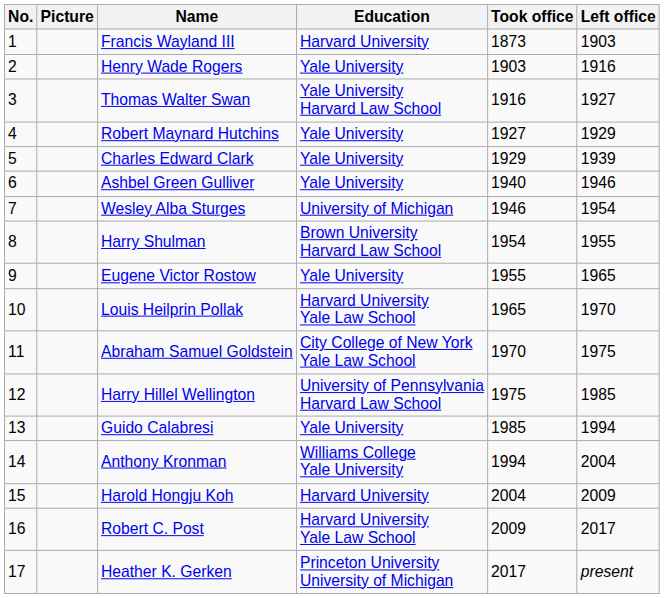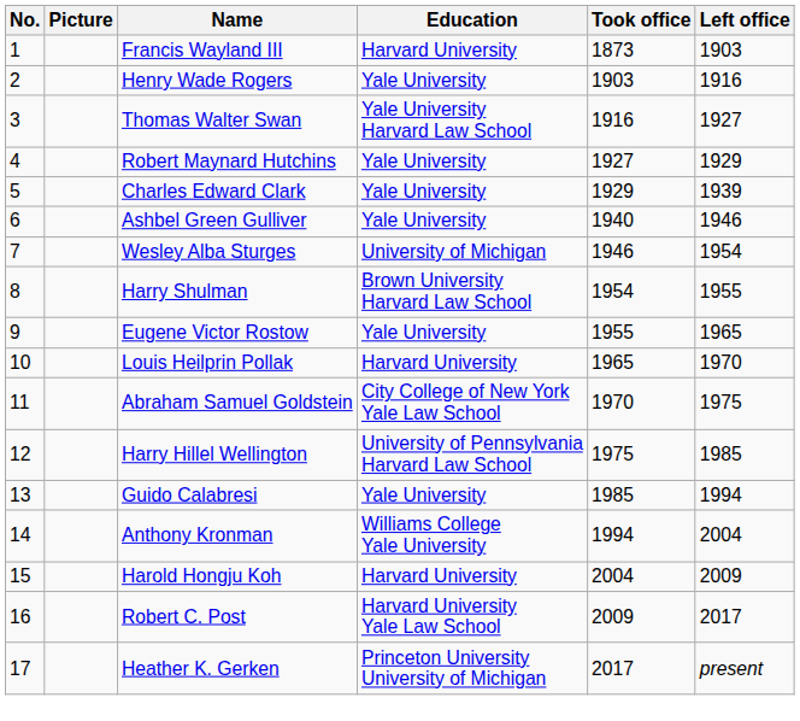 <table class="wikitable">
 <tr>
 <th>No.</th>
 <th>Picture</th>
 <th>Name</th>
 <th><strong>Education</strong></th>
 <th>Took office</th>
 <th>Left office</th>
 </tr>
 <tr>
 <td>1</td>
 <td></td>
 <td><a href='#'>Francis Wayland III</a></td>
 <td><a href='#'>Harvard University</a></td>
 <td>1873</td>
 <td>1903</td>
 </tr>
 <tr>
 <td>2</td>
 <td></td>
 <td><a href='#'>Henry Wade Rogers</a></td>
 <td><a href='#'>Yale University</a></td>
 <td>1903</td>
 <td>1916</td>
 </tr>
 <tr>
 <td>3</td>
 <td></td>
 <td><a href='#'>Thomas Walter Swan</a></td>
 <td><a href='#'>Yale University</a><br><a href='#'>Harvard Law School</a></td>
 <td>1916</td>
 <td>1927</td>
 </tr>
 <tr>
 <td>4</td>
 <td></td>
 <td><a href='#'>Robert Maynard Hutchins</a></td>
 <td><a href='#'>Yale University</a></td>
 <td>1927</td>
 <td>1929</td>
 </tr>
 <tr>
 <td>5</td>
 <td></td>
 <td><a href='#'>Charles Edward Clark</a></td>
 <td><a href='#'>Yale University</a></td>
 <td>1929</td>
 <td>1939</td>
 </tr>
 <tr>
 <td>6</td>
 <td></td>
 <td><a href='#'>Ashbel Green Gulliver</a></td>
 <td><a href='#'>Yale University</a></td>
 <td>1940</td>
 <td>1946</td>
 </tr>
 <tr>
 <td>7</td>
 <td></td>
 <td><a href='#'>Wesley Alba Sturges</a></td>
 <td><a href='#'>University of Michigan</a></td>
 <td>1946</td>
 <td>1954</td>
 </tr>
 <tr>
 <td>8</td>
 <td></td>
 <td><a href='#'>Harry Shulman</a></td>
 <td><a href='#'>Brown University</a><br><a href='#'>Harvard Law School</a></td>
 <td>1954</td>
 <td>1955</td>
 </tr>
 <tr>
 <td>9</td>
 <td></td>
 <td><a href='#'>Eugene Victor Rostow</a></td>
 <td><a href='#'>Yale University</a></td>
 <td>1955</td>
 <td>1965</td>
 </tr>
 <tr>
 <td>10</td>
 <td></td>
 <td><a href='#'>Louis Heilprin Pollak</a></td>
-<td><a href='#'>Harvard University</a><br><a href='#'>Yale Law School</a></td>
+<td><a href='#'>Harvard University</a></td>
 <td>1965</td>
 <td>1970</td>
 </tr>
 <tr>
 <td>11</td>
 <td></td>
 <td><a href='#'>Abraham Samuel Goldstein</a></td>
 <td><a href='#'>City College of New York</a><br><a href='#'>Yale Law School</a></td>
 <td>1970</td>
 <td>1975</td>
 </tr>
 <tr>
 <td>12</td>
 <td></td>
 <td><a href='#'>Harry Hillel Wellington</a></td>
 <td><a href='#'>University of Pennsylvania</a><br><a href='#'>Harvard Law School</a></td>
 <td>1975</td>
 <td>1985</td>
 </tr>
 <tr>
 <td>13</td>
 <td></td>
 <td><a href='#'>Guido Calabresi</a></td>
 <td><a href='#'>Yale University</a></td>
 <td>1985</td>
 <td>1994</td>
 </tr>
 <tr>
 <td>14</td>
 <td></td>
 <td><a href='#'>Anthony Kronman</a></td>
 <td><a href='#'>Williams College</a><br><a href='#'>Yale University</a></td>
 <td>1994</td>
 <td>2004</td>
 </tr>
 <tr>
 <td>15</td>
 <td></td>
 <td><a href='#'>Harold Hongju Koh</a></td>
 <td><a href='#'>Harvard University</a></td>
 <td>2004</td>
 <td>2009</td>
 </tr>
 <tr>
 <td>16</td>
 <td></td>
 <td><a href='#'>Robert C. Post</a></td>
 <td><a href='#'>Harvard University</a><br><a href='#'>Yale Law School</a></td>
 <td>2009</td>
 <td>2017</td>
 </tr>
 <tr>
 <td>17</td>
 <td></td>
 <td><a href='#'>Heather K. Gerken</a></td>
 <td><a href='#'>Princeton University</a><br><a href='#'>University of Michigan</a></td>
 <td>2017</td>
 <td><em>present</em></td>
 </tr>
 </table>
